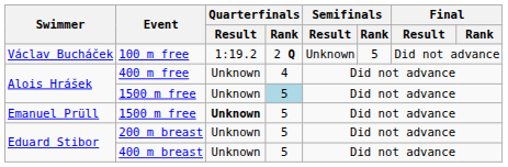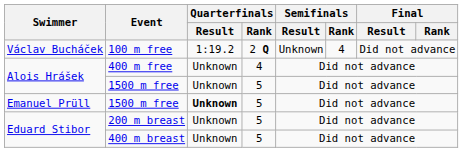 <table class=wikitable style="font-size:90%">
 <tr>
 <th rowspan=2>Swimmer</th>
 <th rowspan=2>Event</th>
 <th colspan=2>Quarterfinals</th>
 <th colspan=2>Semifinals</th>
 <th colspan=2>Final</th>
 </tr>
 <tr>
 <th>Result</th>
 <th>Rank</th>
 <th>Result</th>
 <th>Rank</th>
 <th>Result</th>
 <th>Rank</th>
 </tr>
 <tr>
 <td><a href='#'>Václav Bucháček</a></td>
 <td><a href='#'>100 m free</a></td>
 <td align=center>1:19.2</td>
 <td align=center>2 <strong>Q</strong></td>
 <td align=center>Unknown</td>
-<td align=center>5</td>
+<td align=center>4</td>
 <td align=center colspan=2>Did not advance</td>
 </tr>
 <tr>
 <td rowspan=2><a href='#'>Alois Hrášek</a></td>
 <td><a href='#'>400 m free</a></td>
 <td align=center>Unknown</td>
 <td align=center>4</td>
 <td align=center colspan=4>Did not advance</td>
 </tr>
 <tr>
 <td><a href='#'>1500 m free</a></td>
 <td align=center>Unknown</td>
-<td align=center style="background: lightblue;">5</td>
+<td align=center>5</td>
 <td align=center colspan=4>Did not advance</td>
 </tr>
 <tr>
 <td><a href='#'>Emanuel Prüll</a></td>
 <td><a href='#'>1500 m free</a></td>
 <td align=center><strong>Unknown</strong></td>
 <td align=center>5</td>
 <td align=center colspan=4>Did not advance</td>
 </tr>
 <tr>
 <td rowspan=2><a href='#'>Eduard Stibor</a></td>
 <td><a href='#'>200 m breast</a></td>
 <td align=center>Unknown</td>
 <td align=center>5</td>
 <td align=center colspan=4>Did not advance</td>
 </tr>
 <tr>
 <td><a href='#'>400 m breast</a></td>
 <td align=center>Unknown</td>
 <td align=center>5</td>
 <td align=center colspan=4>Did not advance</td>
 </tr>
 </table>
